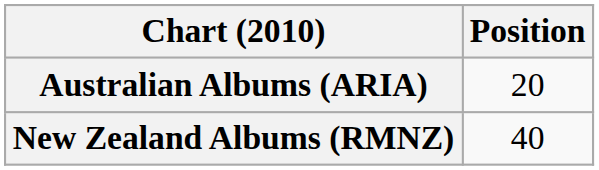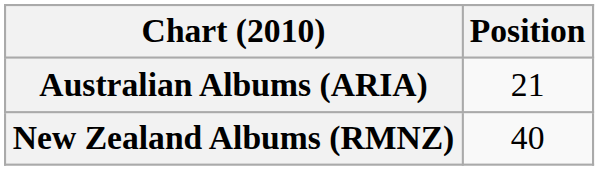 <table class="wikitable sortable plainrowheaders" style="text-align:center">
 <tr>
 <th scope="col">Chart (2010)</th>
 <th scope="col">Position</th>
 </tr>
 <tr>
 <th scope="row">Australian Albums (ARIA)</th>
-<td>20</td>
+<td>21</td>
 </tr>
 <tr>
 <th scope="row">New Zealand Albums (RMNZ)</th>
 <td>40</td>
 </tr>
 </table>
